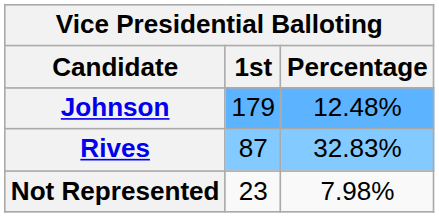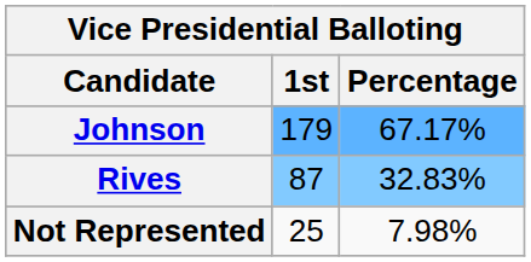 <table class="wikitable sortable" style="text-align:center">
 <tr>
 <th colspan="3"><strong>Vice Presidential Balloting</strong></th>
 </tr>
 <tr>
 <th>Candidate</th>
 <th>1st</th>
 <th>Percentage</th>
 </tr>
 <tr>
 <th><a href='#'>Johnson</a></th>
 <td style="background:#5cb3ff">179</td>
-<td style="background:#5cb3ff">12.48%</td>
+<td style="background:#5cb3ff">67.17%</td>
 </tr>
 <tr>
 <th><a href='#'>Rives</a></th>
 <td style="background:#82caff">87</td>
 <td style="background:#82caff">32.83%</td>
 </tr>
 <tr>
 <th>Not Represented</th>
-<td>23</td>
+<td>25</td>
 <td>7.98%</td>
 </tr>
 </table>
